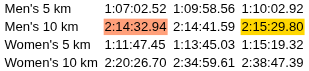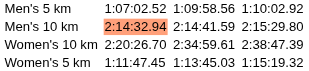 <table>
 <tr>
 <td>Men's 5 km</td>
 <td></td>
 <td>1:07:02.52</td>
 <td></td>
 <td>1:09:58.56</td>
 <td></td>
 <td>1:10:02.92</td>
 </tr>
 <tr>
 <td>Men's 10 km</td>
 <td></td>
 <td style="background: lightsalmon;">2:14:32.94</td>
 <td></td>
 <td>2:14:41.59</td>
 <td></td>
-<td style="background: gold;">2:15:29.80</td>
+<td>2:15:29.80</td>
+</tr>
+<tr>
+<td>Women's 10 km</td>
+<td></td>
+<td>2:20:26.70</td>
+<td></td>
+<td>2:34:59.61</td>
+<td></td>
+<td>2:38:47.39</td>
 </tr>
 <tr>
 <td>Women's 5 km</td>
 <td></td>
 <td>1:11:47.45</td>
 <td></td>
 <td>1:13:45.03</td>
 <td></td>
 <td>1:15:19.32</td>
 </tr>
-<tr>
-<td>Women's 10 km</td>
-<td></td>
-<td>2:20:26.70</td>
-<td></td>
-<td>2:34:59.61</td>
-<td></td>
-<td>2:38:47.39</td>
-</tr>
 </table>
